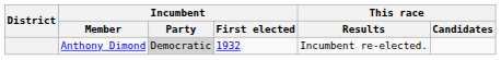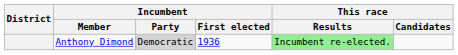 <table class=wikitable>
 <tr>
 <th rowspan=2>District</th>
 <th colspan=3>Incumbent</th>
 <th colspan=2>This race</th>
 </tr>
 <tr>
 <th>Member</th>
 <th>Party</th>
 <th>First elected</th>
 <th>Results</th>
 <th>Candidates</th>
 </tr>
 <tr>
 <th></th>
 <td><a href='#'>Anthony Dimond</a></td>
 <td style="background: lightgrey;">Democratic</td>
-<td><a href='#'>1932</a></td>
-<td>Incumbent re-elected.</td>
+<td><a href='#'>1936</a></td>
+<td style="background: lightgreen;">Incumbent re-elected.</td>
 <td nowrap></td>
 </tr>
 </table>
